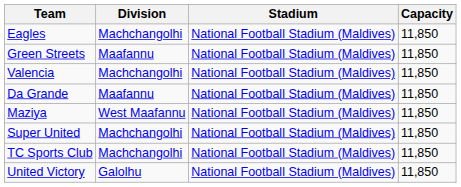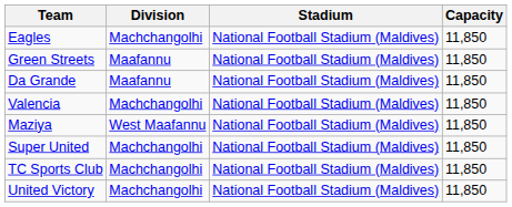 <table class="wikitable sortable" style="text-align: left;">
 <tr>
 <th>Team</th>
 <th>Division</th>
 <th>Stadium</th>
 <th>Capacity</th>
 </tr>
 <tr>
 <td><a href='#'>Eagles</a></td>
 <td><a href='#'>Machchangolhi</a></td>
 <td><a href='#'>National Football Stadium (Maldives)</a></td>
 <td>11,850</td>
 </tr>
 <tr>
 <td><a href='#'>Green Streets</a></td>
 <td><a href='#'>Maafannu</a></td>
 <td><a href='#'>National Football Stadium (Maldives)</a></td>
 <td>11,850</td>
 </tr>
 <tr>
-<td><a href='#'>Valencia</a></td>
-<td><a href='#'>Machchangolhi</a></td>
+<td><a href='#'>Da Grande</a></td>
+<td><a href='#'>Maafannu</a></td>
 <td><a href='#'>National Football Stadium (Maldives)</a></td>
 <td>11,850</td>
 </tr>
 <tr>
-<td><a href='#'>Da Grande</a></td>
-<td><a href='#'>Maafannu</a></td>
+<td><a href='#'>Valencia</a></td>
+<td><a href='#'>Machchangolhi</a></td>
 <td><a href='#'>National Football Stadium (Maldives)</a></td>
 <td>11,850</td>
 </tr>
 <tr>
 <td><a href='#'>Maziya</a></td>
 <td><a href='#'>West Maafannu</a></td>
 <td><a href='#'>National Football Stadium (Maldives)</a></td>
 <td>11,850</td>
 </tr>
 <tr>
 <td><a href='#'>Super United</a></td>
 <td><a href='#'>Machchangolhi</a></td>
 <td><a href='#'>National Football Stadium (Maldives)</a></td>
 <td>11,850</td>
 </tr>
 <tr>
 <td><a href='#'>TC Sports Club</a></td>
 <td><a href='#'>Machchangolhi</a></td>
 <td><a href='#'>National Football Stadium (Maldives)</a></td>
 <td>11,850</td>
 </tr>
 <tr>
 <td><a href='#'>United Victory</a></td>
-<td><a href='#'>Galolhu</a></td>
+<td><a href='#'>Machchangolhi</a></td>
 <td><a href='#'>National Football Stadium (Maldives)</a></td>
 <td>11,850</td>
 </tr>
 </table>
